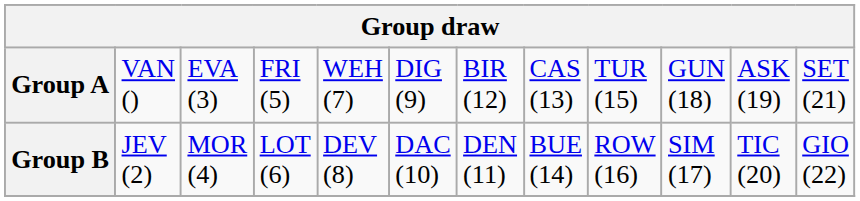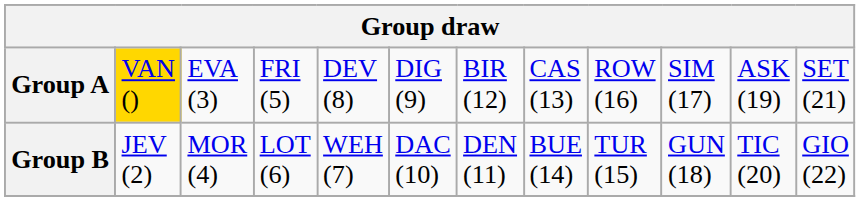 <table class="wikitable" style="text-align:center; font-size:85%">
 <tr>
 <th colspan="12">Group draw</th>
 </tr>
 <tr>
 <th>Group A</th>
-<td align="left"> <a href='#'>VAN</a> <br> ()</td>
+<td align="left" style="background: gold;"> <a href='#'>VAN</a> <br> ()</td>
 <td align="left"> <a href='#'>EVA</a> <br> (3)</td>
 <td align="left"> <a href='#'>FRI</a><br> (5)</td>
-<td align="left"> <a href='#'>WEH</a> <br> (7)</td>
+<td align="left"> <a href='#'>DEV</a> <br> (8)</td>
 <td align="left"> <a href='#'>DIG</a> <br> (9)</td>
 <td align="left"> <a href='#'>BIR</a> <br> (12)</td>
 <td align="left"> <a href='#'>CAS</a> <br> (13)</td>
-<td align="left"> <a href='#'>TUR</a> <br> (15)</td>
-<td align="left"> <a href='#'>GUN</a> <br> (18)</td>
+<td align="left"> <a href='#'>ROW</a> <br> (16)</td>
+<td align="left"> <a href='#'>SIM</a> <br> (17)</td>
 <td align="left"> <a href='#'>ASK</a> <br> (19)</td>
 <td align="left"> <a href='#'>SET</a> <br> (21)</td>
 </tr>
 <tr>
 <th>Group B</th>
 <td align="left"> <a href='#'>JEV</a> <br> (2)</td>
 <td align="left"> <a href='#'>MOR</a> <br> (4)</td>
 <td align="left"> <a href='#'>LOT</a> <br> (6)</td>
-<td align="left"> <a href='#'>DEV</a> <br> (8)</td>
+<td align="left"> <a href='#'>WEH</a> <br> (7)</td>
 <td align="left"> <a href='#'>DAC</a> <br> (10)</td>
 <td align="left"> <a href='#'>DEN</a> <br> (11)</td>
 <td align="left"> <a href='#'>BUE</a> <br> (14)</td>
-<td align="left"> <a href='#'>ROW</a> <br> (16)</td>
-<td align="left"> <a href='#'>SIM</a> <br> (17)</td>
+<td align="left"> <a href='#'>TUR</a> <br> (15)</td>
+<td align="left"> <a href='#'>GUN</a> <br> (18)</td>
 <td align="left"> <a href='#'>TIC</a> <br> (20)</td>
 <td align="left"> <a href='#'>GIO</a> <br> (22)</td>
 </tr>
 <tr>
 </tr>
 </table>
